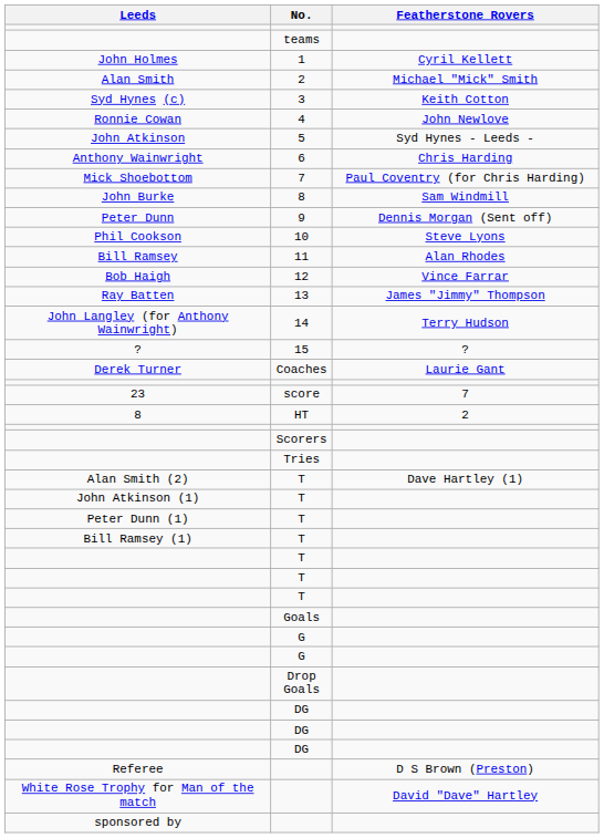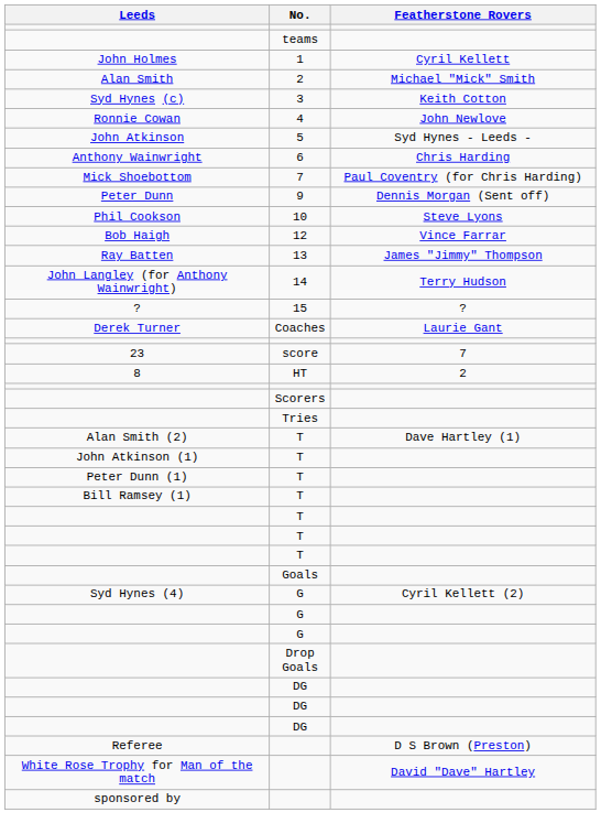 <table class="wikitable" style="text-align:center;">
 <tr>
 <th width=280 abbr=winner><a href='#'>Leeds</a></th>
 <th width=60 abbr="Number">No.</th>
 <th width=280 abbr=runner-up><a href='#'>Featherstone Rovers</a></th>
 </tr>
 <tr>
 <td></td>
 <td></td>
 <td></td>
 </tr>
 <tr>
 <td></td>
 <td>teams</td>
 <td></td>
 </tr>
 <tr>
 <td><a href='#'>John Holmes</a></td>
 <td>1</td>
 <td><a href='#'>Cyril Kellett</a></td>
 </tr>
 <tr>
 <td><a href='#'>Alan Smith</a></td>
 <td>2</td>
 <td><a href='#'>Michael "Mick" Smith</a></td>
 </tr>
 <tr>
 <td><a href='#'>Syd Hynes</a> <a href='#'>(c)</a></td>
 <td>3</td>
 <td><a href='#'>Keith Cotton</a></td>
 </tr>
 <tr>
 <td><a href='#'>Ronnie Cowan</a></td>
 <td>4</td>
 <td><a href='#'>John Newlove</a></td>
 </tr>
 <tr>
 <td><a href='#'>John Atkinson</a></td>
 <td>5</td>
 <td>Syd Hynes - Leeds - </td>
 </tr>
 <tr>
 <td><a href='#'>Anthony Wainwright</a></td>
 <td>6</td>
 <td><a href='#'>Chris Harding</a></td>
 </tr>
 <tr>
 <td><a href='#'>Mick Shoebottom</a></td>
 <td>7</td>
 <td><a href='#'>Paul Coventry</a> (for Chris Harding)</td>
 </tr>
 <tr>
-<td><a href='#'>John Burke</a></td>
-<td>8</td>
-<td><a href='#'>Sam Windmill</a></td>
-</tr>
-<tr>
 <td><a href='#'>Peter Dunn</a></td>
 <td>9</td>
 <td><a href='#'>Dennis Morgan</a> (Sent off)</td>
 </tr>
 <tr>
 <td><a href='#'>Phil Cookson</a></td>
 <td>10</td>
 <td><a href='#'>Steve Lyons</a></td>
-</tr>
-<tr>
-<td><a href='#'>Bill Ramsey</a></td>
-<td>11</td>
-<td><a href='#'>Alan Rhodes</a></td>
 </tr>
 <tr>
 <td><a href='#'>Bob Haigh</a></td>
 <td>12</td>
 <td><a href='#'>Vince Farrar</a></td>
 </tr>
 <tr>
 <td><a href='#'>Ray Batten</a></td>
 <td>13</td>
 <td><a href='#'>James "Jimmy" Thompson</a></td>
 </tr>
 <tr>
 <td><a href='#'>John Langley</a> (for <a href='#'>Anthony Wainwright</a>)</td>
 <td>14</td>
 <td><a href='#'>Terry Hudson</a></td>
 </tr>
 <tr>
 <td>?</td>
 <td>15</td>
 <td>?</td>
 </tr>
 <tr>
 <td><a href='#'>Derek Turner</a></td>
 <td>Coaches</td>
 <td><a href='#'>Laurie Gant</a></td>
 </tr>
 <tr>
 <td></td>
 <td></td>
 <td></td>
 </tr>
 <tr>
 <td>23</td>
 <td>score</td>
 <td>7</td>
 </tr>
 <tr>
 <td>8</td>
 <td>HT</td>
 <td>2</td>
 </tr>
 <tr>
 <td></td>
 <td></td>
 <td></td>
 </tr>
 <tr>
 <td></td>
 <td>Scorers</td>
 <td></td>
 </tr>
 <tr>
 <td></td>
 <td>Tries</td>
 <td></td>
 </tr>
 <tr>
 <td>Alan Smith (2)</td>
 <td>T</td>
 <td>Dave Hartley (1)</td>
 </tr>
 <tr>
 <td>John Atkinson (1)</td>
 <td>T</td>
 <td></td>
 </tr>
 <tr>
 <td>Peter Dunn (1)</td>
 <td>T</td>
 <td></td>
 </tr>
 <tr>
 <td>Bill Ramsey (1)</td>
 <td>T</td>
 <td></td>
 </tr>
 <tr>
 <td></td>
 <td>T</td>
 <td></td>
 </tr>
 <tr>
 <td></td>
 <td>T</td>
 <td></td>
 </tr>
 <tr>
 <td></td>
 <td>T</td>
 <td></td>
 </tr>
 <tr>
 <td></td>
 <td>Goals</td>
 <td></td>
 </tr>
 <tr>
+<td>Syd Hynes (4)</td>
+<td>G</td>
+<td>Cyril Kellett (2)</td>
+</tr>
+<tr>
 <td></td>
 <td>G</td>
 <td></td>
 </tr>
 <tr>
 <td></td>
 <td>G</td>
 <td></td>
 </tr>
 <tr>
 <td></td>
 <td>Drop Goals</td>
 <td></td>
 </tr>
 <tr>
 <td></td>
 <td>DG</td>
 <td></td>
 </tr>
 <tr>
 <td></td>
 <td>DG</td>
 <td></td>
 </tr>
 <tr>
 <td></td>
 <td>DG</td>
 <td></td>
 </tr>
 <tr>
 <td>Referee</td>
 <td></td>
 <td>D S Brown (<a href='#'>Preston</a>)</td>
 </tr>
 <tr>
 <td><a href='#'>White Rose Trophy</a> for <a href='#'>Man of the match</a></td>
 <td></td>
 <td><a href='#'>David "Dave" Hartley</a></td>
 </tr>
 <tr>
 <td>sponsored by</td>
 <td></td>
 <td></td>
 </tr>
 </table>
